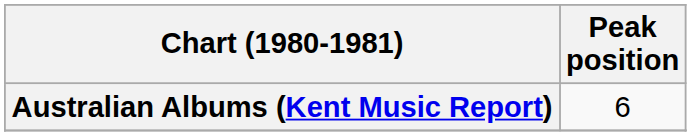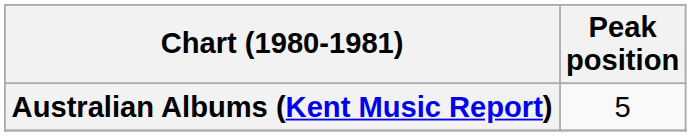 <table class="wikitable sortable plainrowheaders" style="text-align:center">
 <tr>
 <th scope="col">Chart (1980-1981)</th>
 <th scope="col">Peak<br> position</th>
 </tr>
 <tr>
 <th scope="row">Australian Albums (<a href='#'>Kent Music Report</a>)</th>
-<td align="center">6</td>
+<td align="center">5</td>
 </tr>
 <tr>
 </tr>
 <tr>
 </tr>
 <tr>
 </tr>
 </table>
